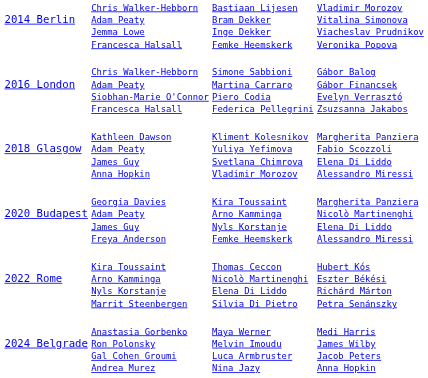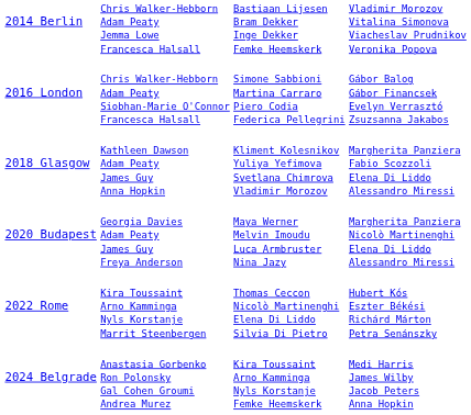 <table>
 <tr>
 <td><a href='#'>2014 Berlin</a></td>
 <td><small><br><a href='#'>Chris Walker-Hebborn</a><br><a href='#'>Adam Peaty</a><br><a href='#'>Jemma Lowe</a> <br><a href='#'>Francesca Halsall</a></small></td>
 <td><small><br><a href='#'>Bastiaan Lijesen</a> <br><a href='#'>Bram Dekker</a><br><a href='#'>Inge Dekker</a><br><a href='#'>Femke Heemskerk</a></small></td>
 <td><small><br><a href='#'>Vladimir Morozov</a><br><a href='#'>Vitalina Simonova</a><br><a href='#'>Viacheslav Prudnikov</a><br><a href='#'>Veronika Popova</a></small></td>
 </tr>
 <tr>
 <td><a href='#'>2016 London</a></td>
 <td><small><br><a href='#'>Chris Walker-Hebborn</a><br><a href='#'>Adam Peaty</a><br><a href='#'>Siobhan-Marie O'Connor</a> <br><a href='#'>Francesca Halsall</a></small></td>
 <td><small><br><a href='#'>Simone Sabbioni</a> <br><a href='#'>Martina Carraro</a><br><a href='#'>Piero Codia</a><br><a href='#'>Federica Pellegrini</a></small></td>
 <td><small><br><a href='#'>Gábor Balog</a><br><a href='#'>Gábor Financsek</a><br><a href='#'>Evelyn Verrasztó</a><br><a href='#'>Zsuzsanna Jakabos</a></small></td>
 </tr>
 <tr>
 <td><a href='#'>2018 Glasgow</a></td>
 <td><small><br><a href='#'>Kathleen Dawson</a><br><a href='#'>Adam Peaty</a><br><a href='#'>James Guy</a><br><a href='#'>Anna Hopkin</a></small></td>
 <td><small><br><a href='#'>Kliment Kolesnikov</a><br><a href='#'>Yuliya Yefimova</a><br><a href='#'>Svetlana Chimrova</a><br><a href='#'>Vladimir Morozov</a></small></td>
 <td><small><br><a href='#'>Margherita Panziera</a><br><a href='#'>Fabio Scozzoli</a><br><a href='#'>Elena Di Liddo</a><br><a href='#'>Alessandro Miressi</a></small></td>
 </tr>
 <tr>
 <td><a href='#'>2020 Budapest</a></td>
 <td><small><br><a href='#'>Georgia Davies</a><br><a href='#'>Adam Peaty</a><br><a href='#'>James Guy</a><br><a href='#'>Freya Anderson</a></small></td>
-<td><small><br><a href='#'>Kira Toussaint</a><br><a href='#'>Arno Kamminga</a><br><a href='#'>Nyls Korstanje</a><br><a href='#'>Femke Heemskerk</a></small></td>
+<td><small><br><a href='#'>Maya Werner</a><br><a href='#'>Melvin Imoudu</a><br><a href='#'>Luca Armbruster</a><br><a href='#'>Nina Jazy</a></small></td>
 <td><small><br><a href='#'>Margherita Panziera</a><br><a href='#'>Nicolò Martinenghi</a><br> <a href='#'>Elena Di Liddo</a><br><a href='#'>Alessandro Miressi</a></small></td>
 </tr>
 <tr>
 <td><a href='#'>2022 Rome</a></td>
 <td><small><br><a href='#'>Kira Toussaint</a><br><a href='#'>Arno Kamminga</a><br><a href='#'>Nyls Korstanje</a><br><a href='#'>Marrit Steenbergen</a></small></td>
 <td><small><br><a href='#'>Thomas Ceccon</a><br><a href='#'>Nicolò Martinenghi</a><br><a href='#'>Elena Di Liddo</a><br><a href='#'>Silvia Di Pietro</a></small></td>
 <td><small><br><a href='#'>Hubert Kós</a><br><a href='#'>Eszter Békési</a><br><a href='#'>Richárd Márton</a><br><a href='#'>Petra Senánszky</a></small></td>
 </tr>
 <tr>
 <td><a href='#'>2024 Belgrade</a></td>
 <td><small><br><a href='#'>Anastasia Gorbenko</a><br><a href='#'>Ron Polonsky</a><br><a href='#'>Gal Cohen Groumi</a><br><a href='#'>Andrea Murez </a></small></td>
-<td><small><br><a href='#'>Maya Werner</a><br><a href='#'>Melvin Imoudu</a><br><a href='#'>Luca Armbruster</a><br><a href='#'>Nina Jazy</a></small></td>
+<td><small><br><a href='#'>Kira Toussaint</a><br><a href='#'>Arno Kamminga</a><br><a href='#'>Nyls Korstanje</a><br><a href='#'>Femke Heemskerk</a></small></td>
 <td><small><br><a href='#'>Medi Harris</a><br><a href='#'>James Wilby</a><br><a href='#'>Jacob Peters</a><br><a href='#'>Anna Hopkin</a></small></td>
 </tr>
 </table>
